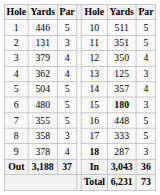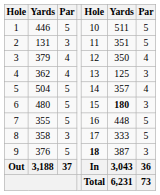 <table class=wikitable style=text-align:center>
 <tr>
 <th>Hole</th>
 <th>Yards</th>
 <th>Par</th>
 <th></th>
 <th>Hole</th>
 <th>Yards</th>
 <th>Par</th>
 </tr>
 <tr>
 <td>1</td>
 <td>446</td>
 <td>5</td>
 <td rowspan=10></td>
 <td>10</td>
 <td>511</td>
 <td>5</td>
 </tr>
 <tr>
 <td>2</td>
 <td>131</td>
 <td>3</td>
 <td>11</td>
 <td>351</td>
 <td>5</td>
 </tr>
 <tr>
 <td>3</td>
 <td>379</td>
 <td>4</td>
 <td>12</td>
 <td>350</td>
 <td>4</td>
 </tr>
 <tr>
 <td>4</td>
 <td>362</td>
 <td>4</td>
 <td>13</td>
 <td>125</td>
 <td>3</td>
 </tr>
 <tr>
 <td>5</td>
 <td>504</td>
 <td>5</td>
 <td>14</td>
 <td>357</td>
 <td>4</td>
 </tr>
 <tr>
 <td>6</td>
 <td>480</td>
 <td>5</td>
 <td>15</td>
 <td><strong>180</strong></td>
 <td>3</td>
 </tr>
 <tr>
 <td>7</td>
 <td>355</td>
 <td>5</td>
 <td>16</td>
 <td>448</td>
 <td>5</td>
 </tr>
 <tr>
 <td>8</td>
 <td>358</td>
 <td>3</td>
 <td>17</td>
 <td>333</td>
 <td>5</td>
 </tr>
 <tr>
 <td>9</td>
-<td>378</td>
-<td>4</td>
+<td>376</td>
+<td>5</td>
 <td><strong>18</strong></td>
-<td>287</td>
+<td>387</td>
 <td>3</td>
 </tr>
 <tr>
 <th>Out</th>
 <th>3,188</th>
 <th>37</th>
 <th>In</th>
 <th>3,043</th>
 <th>36</th>
 </tr>
 <tr>
 <th colspan="3"></th>
 <th></th>
 <th>Total</th>
 <th>6,231</th>
 <th>73</th>
 </tr>
 </table>
